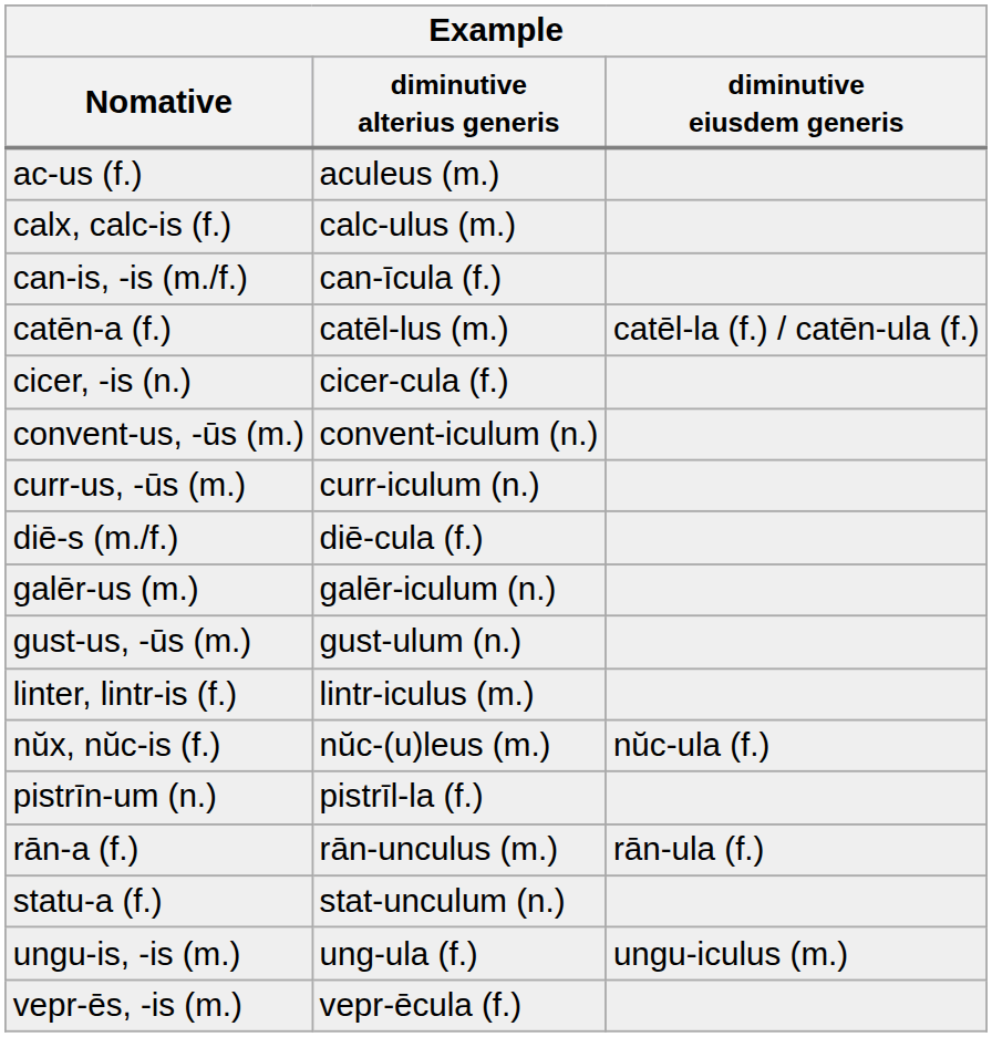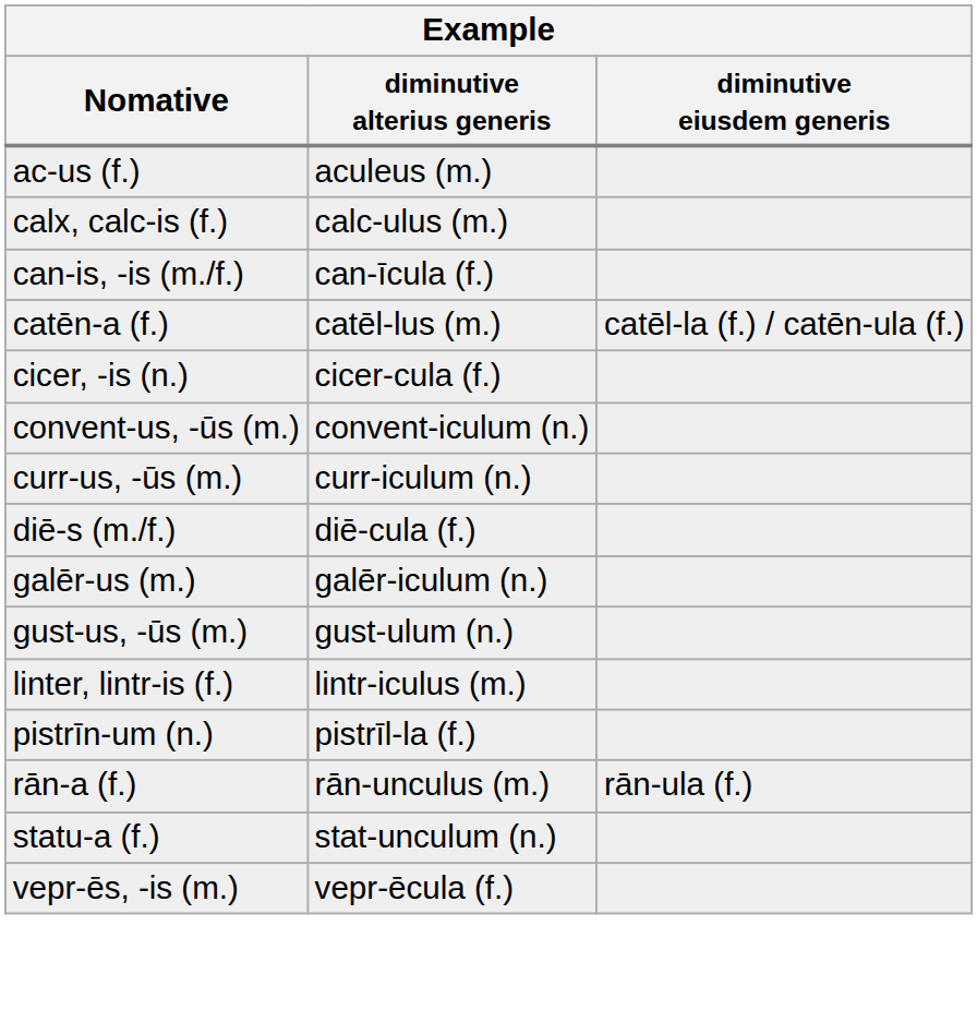 <table class="wikitable">
 <tr style="background:#ccccff;">
 <th colspan="3">Example</th>
 </tr>
 <tr style="background:#ccccff;">
 <th>Nomative</th>
 <th><small>diminutive<br>alterius generis</small></th>
 <th><small>diminutive<br>eiusdem generis</small></th>
 </tr>
 <tr style="background:#efefef; border-top:2px solid grey;">
 <td>ac-us (f.)</td>
 <td>aculeus (m.)</td>
 <td></td>
 </tr>
 <tr style="background:#efefef;">
 <td>calx, calc-is (f.)</td>
 <td>calc-ulus (m.)</td>
 <td></td>
 </tr>
 <tr style="background:#efefef;">
 <td>can-is, -is (m./f.)</td>
 <td>can-īcula (f.)</td>
 <td></td>
 </tr>
 <tr style="background:#efefef;">
 <td>catēn-a (f.)</td>
 <td>catēl-lus (m.)</td>
 <td>catēl-la (f.) / catēn-ula (f.)</td>
 </tr>
 <tr style="background:#efefef;">
 <td>cicer, -is (n.)</td>
 <td>cicer-cula (f.)</td>
 <td></td>
 </tr>
 <tr style="background:#efefef;">
 <td>convent-us, -ūs (m.)</td>
 <td>convent-iculum (n.)</td>
 <td></td>
 </tr>
 <tr style="background:#efefef;">
 <td>curr-us, -ūs (m.)</td>
 <td>curr-iculum (n.)</td>
 <td></td>
 </tr>
 <tr style="background:#efefef;">
 <td>diē-s (m./f.)</td>
 <td>diē-cula (f.)</td>
 <td></td>
 </tr>
 <tr style="background:#efefef;">
 <td>galēr-us (m.)</td>
 <td>galēr-iculum (n.)</td>
 <td></td>
 </tr>
 <tr style="background:#efefef;">
 <td>gust-us, -ūs (m.)</td>
 <td>gust-ulum (n.)</td>
 <td></td>
 </tr>
 <tr style="background:#efefef;">
 <td>linter, lintr-is (f.)</td>
 <td>lintr-iculus (m.)</td>
 <td></td>
 </tr>
 <tr style="background:#efefef;">
-<td>nŭx, nŭc-is (f.)</td>
-<td>nŭc-(u)leus (m.)</td>
-<td>nŭc-ula (f.)</td>
-</tr>
-<tr style="background:#efefef;">
 <td>pistrīn-um (n.)</td>
 <td>pistrīl-la (f.)</td>
 <td></td>
 </tr>
 <tr style="background:#efefef;">
 <td>rān-a (f.)</td>
 <td>rān-unculus (m.)</td>
 <td>rān-ula (f.)</td>
 </tr>
 <tr style="background:#efefef;">
 <td>statu-a (f.)</td>
 <td>stat-unculum (n.)</td>
 <td></td>
 </tr>
 <tr style="background:#efefef;">
-<td>ungu-is, -is (m.)</td>
-<td>ung-ula (f.)</td>
-<td>ungu-iculus (m.)</td>
-</tr>
-<tr style="background:#efefef;">
 <td>vepr-ēs, -is (m.)</td>
 <td>vepr-ēcula (f.)</td>
 <td></td>
 </tr>
 </table>
